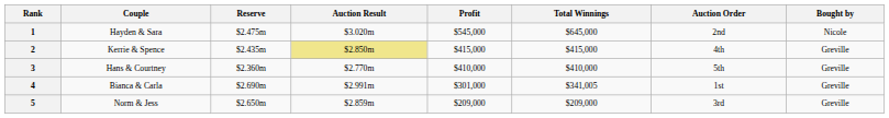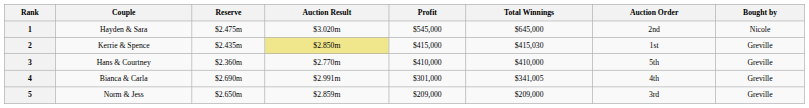 <table class="wikitable sortable" style="text-align: center; font-size: 9pt; line-height:20px; width:99%">
 <tr>
 <th>Rank</th>
 <th>Couple</th>
 <th>Reserve</th>
 <th>Auction Result</th>
 <th>Profit</th>
 <th>Total Winnings</th>
 <th>Auction Order</th>
 <th>Bought by</th>
 </tr>
 <tr>
 <th>1</th>
 <td>Hayden & Sara</td>
 <td>$2.475m</td>
 <td>$3.020m</td>
 <td>$545,000</td>
 <td>$645,000</td>
 <td>2nd</td>
 <td>Nicole</td>
 </tr>
 <tr>
 <th>2</th>
 <td>Kerrie & Spence</td>
 <td>$2.435m</td>
 <td style="background: khaki;">$2.850m</td>
 <td>$415,000</td>
-<td>$415,000</td>
-<td>4th</td>
+<td>$415,030</td>
+<td>1st</td>
 <td>Greville</td>
 </tr>
 <tr>
 <th>3</th>
 <td>Hans & Courtney</td>
 <td>$2.360m</td>
 <td>$2.770m</td>
 <td>$410,000</td>
 <td>$410,000</td>
 <td>5th</td>
 <td>Greville</td>
 </tr>
 <tr>
 <th>4</th>
 <td>Bianca & Carla</td>
 <td>$2.690m</td>
 <td>$2.991m</td>
 <td>$301,000</td>
 <td>$341,005</td>
-<td>1st</td>
+<td>4th</td>
 <td>Greville</td>
 </tr>
 <tr>
 <th>5</th>
 <td>Norm & Jess</td>
 <td>$2.650m</td>
 <td>$2.859m</td>
 <td>$209,000</td>
 <td>$209,000</td>
 <td>3rd</td>
 <td>Greville</td>
 </tr>
 </table>
